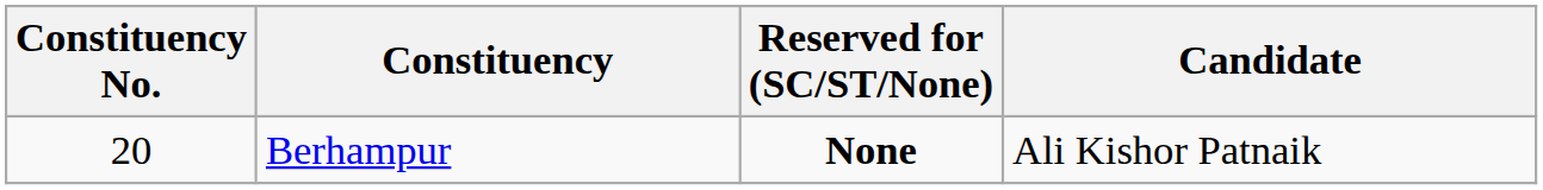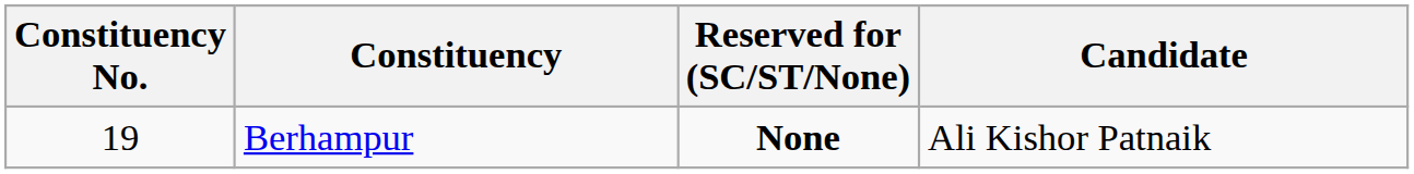 <table class= "wikitable sortable">
 <tr>
 <th>Constituency <br> No.</th>
 <th style="width:180px;">Constituency</th>
 <th>Reserved for <br> (SC/ST/None)</th>
 <th style="width:200px;">Candidate </th>
 </tr>
 <tr>
-<td style="text-align:center;">20</td>
+<td style="text-align:center;">19</td>
 <td><a href='#'>Berhampur</a></td>
 <td style="text-align:center;"><strong>None</strong></td>
 <td>Ali Kishor Patnaik</td>
 </tr>
 </table>
